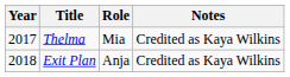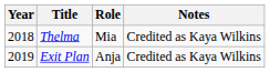 <table class="wikitable sortable">
 <tr>
 <th>Year</th>
 <th>Title</th>
 <th>Role</th>
 <th>Notes</th>
 </tr>
 <tr>
-<td>2017</td>
+<td>2018</td>
 <td><em><a href='#'>Thelma</a></em></td>
 <td>Mia</td>
 <td>Credited as Kaya Wilkins</td>
 </tr>
 <tr>
-<td>2018</td>
+<td>2019</td>
 <td><em><a href='#'>Exit Plan</a></em></td>
 <td>Anja</td>
 <td>Credited as Kaya Wilkins</td>
 </tr>
 </table>
